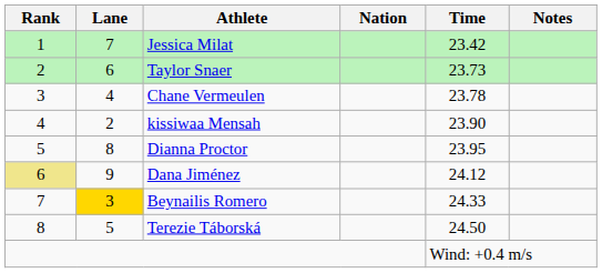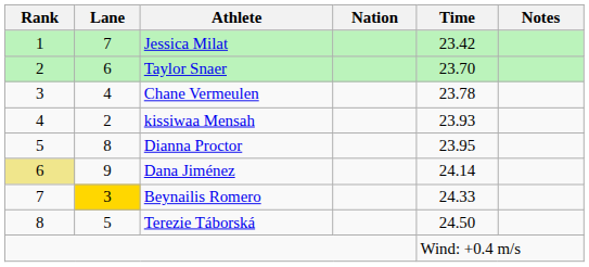 <table class="wikitable sortable" style="text-align:center;width: 65%;">
 <tr>
 <th scope="col">Rank</th>
 <th scope="col">Lane</th>
 <th scope="col">Athlete</th>
 <th scope="col">Nation</th>
 <th scope="col">Time</th>
 <th scope="col">Notes</th>
 </tr>
 <tr bgcolor=bbf3bb>
 <td>1</td>
 <td>7</td>
 <td align=left><a href='#'>Jessica Milat</a></td>
 <td align=left></td>
 <td>23.42</td>
 <td></td>
 </tr>
 <tr bgcolor=bbf3bb>
 <td>2</td>
 <td>6</td>
 <td align=left><a href='#'>Taylor Snaer</a></td>
 <td align=left></td>
-<td>23.73</td>
+<td>23.70</td>
 <td></td>
 </tr>
 <tr>
 <td>3</td>
 <td>4</td>
 <td align=left><a href='#'>Chane Vermeulen</a></td>
 <td align=left></td>
 <td>23.78</td>
 <td></td>
 </tr>
 <tr>
 <td>4</td>
 <td>2</td>
 <td align=left><a href='#'>kissiwaa Mensah</a></td>
 <td align=left></td>
-<td>23.90</td>
+<td>23.93</td>
 <td></td>
 </tr>
 <tr>
 <td>5</td>
 <td>8</td>
 <td align=left><a href='#'>Dianna Proctor</a></td>
 <td align=left></td>
 <td>23.95</td>
 <td></td>
 </tr>
 <tr>
 <td style="background: khaki;">6</td>
 <td>9</td>
 <td align=left><a href='#'>Dana Jiménez</a></td>
 <td align=left></td>
-<td>24.12</td>
+<td>24.14</td>
 <td></td>
 </tr>
 <tr>
 <td>7</td>
 <td style="background: gold;">3</td>
 <td align=left><a href='#'>Beynailis Romero</a></td>
 <td align=left></td>
 <td>24.33</td>
 <td></td>
 </tr>
 <tr>
 <td>8</td>
 <td>5</td>
 <td align=left><a href='#'>Terezie Táborská</a></td>
 <td align=left></td>
 <td>24.50</td>
 <td></td>
 </tr>
 <tr class="sortbottom">
 <td colspan="4"></td>
 <td colspan="2" style="text-align:left;">Wind: +0.4 m/s</td>
 </tr>
 </table>
